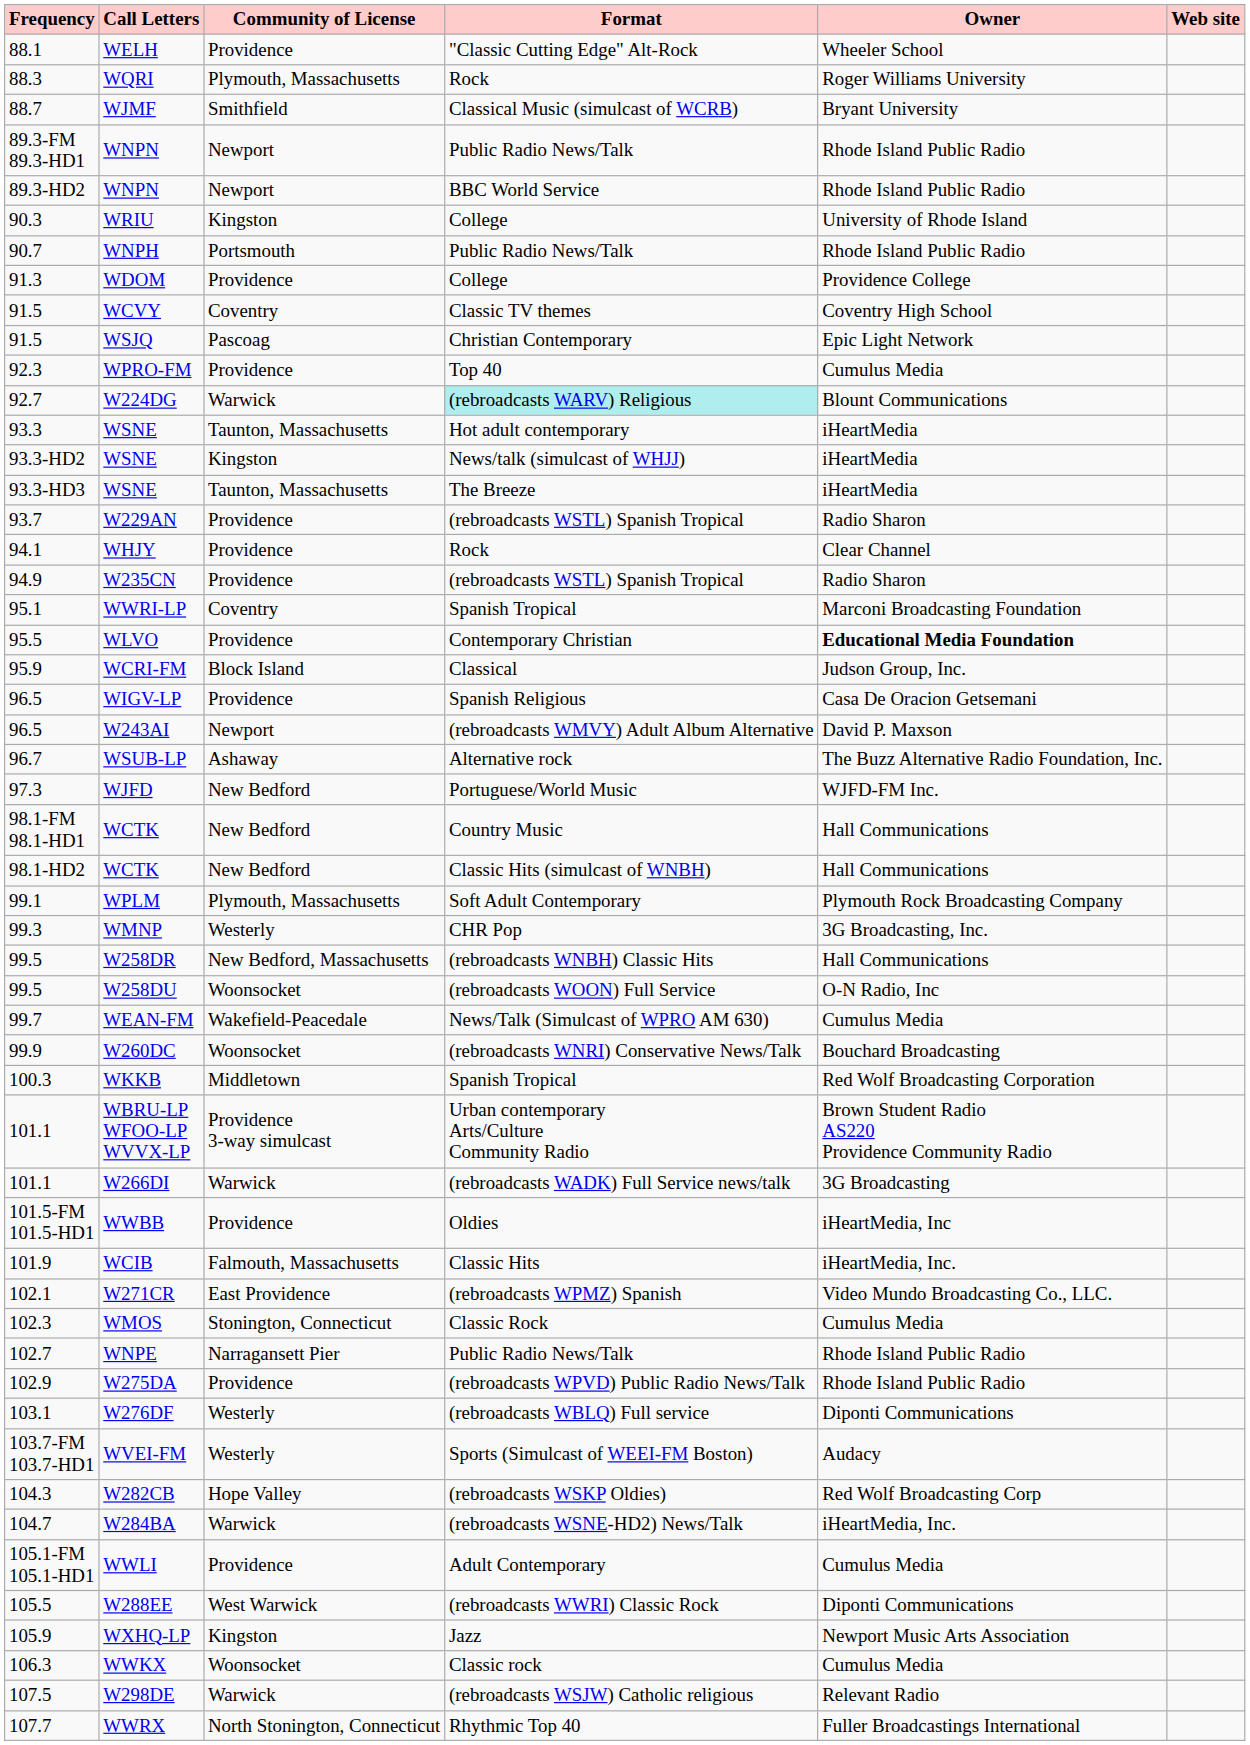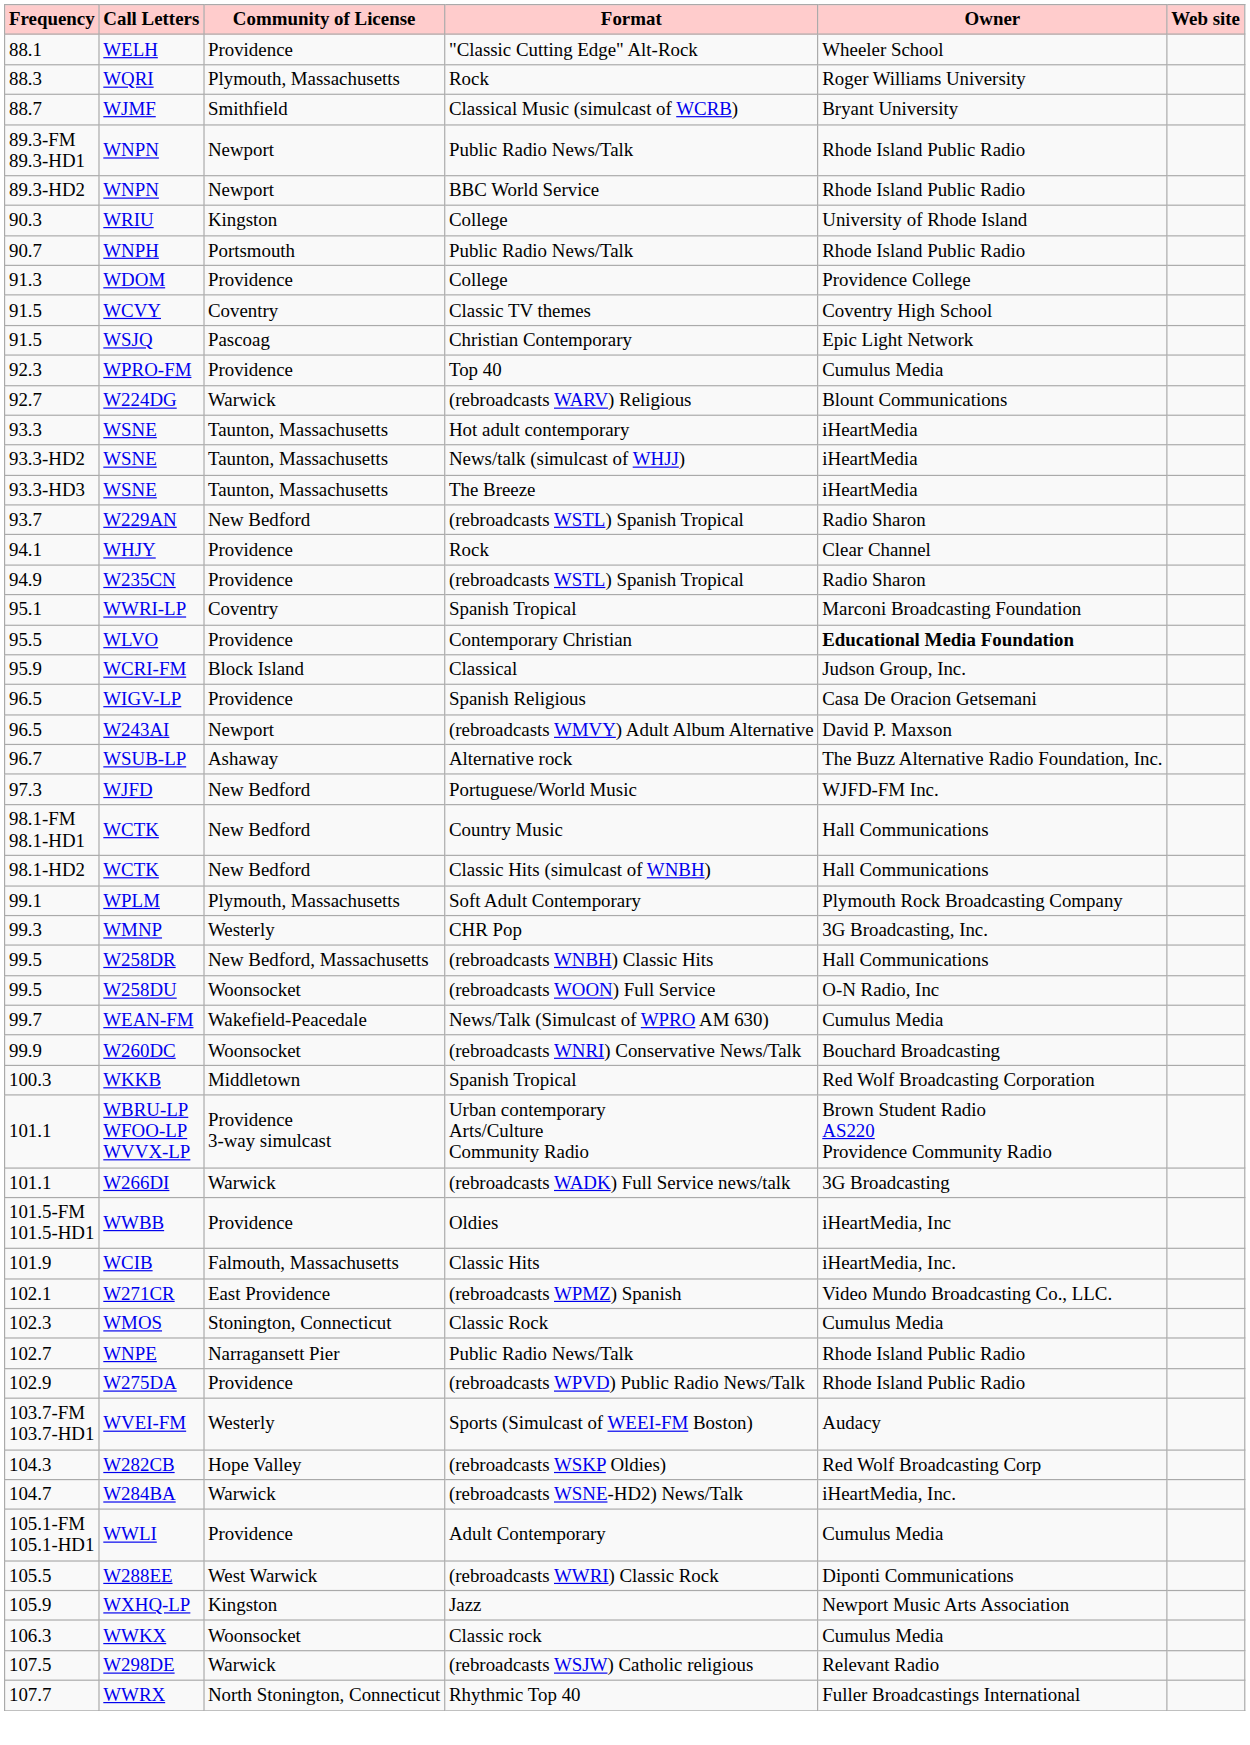 <table class="wikitable">
 <tr>
 <th style="background:#fcc;">Frequency</th>
 <th style="background:#fcc;">Call Letters</th>
 <th style="background:#fcc;">Community of License</th>
 <th style="background:#fcc;">Format</th>
 <th style="background:#fcc;">Owner</th>
 <th style="background:#fcc;">Web site</th>
 </tr>
 <tr>
 <td>88.1</td>
 <td><a href='#'>WELH</a></td>
 <td>Providence</td>
 <td>"Classic Cutting Edge" Alt-Rock</td>
 <td>Wheeler School</td>
 <td></td>
 </tr>
 <tr>
 <td>88.3</td>
 <td><a href='#'>WQRI</a></td>
 <td>Plymouth, Massachusetts</td>
 <td>Rock</td>
 <td>Roger Williams University</td>
 <td></td>
 </tr>
 <tr>
 <td>88.7</td>
 <td><a href='#'>WJMF</a></td>
 <td>Smithfield</td>
 <td>Classical Music (simulcast of <a href='#'>WCRB</a>)</td>
 <td>Bryant University</td>
 <td></td>
 </tr>
 <tr>
 <td>89.3-FM<br>89.3-HD1</td>
 <td><a href='#'>WNPN</a></td>
 <td>Newport</td>
 <td>Public Radio News/Talk</td>
 <td>Rhode Island Public Radio</td>
 <td></td>
 </tr>
 <tr>
 <td>89.3-HD2</td>
 <td><a href='#'>WNPN</a></td>
 <td>Newport</td>
 <td>BBC World Service</td>
 <td>Rhode Island Public Radio</td>
 <td></td>
 </tr>
 <tr>
 <td>90.3</td>
 <td><a href='#'>WRIU</a></td>
 <td>Kingston</td>
 <td>College</td>
 <td>University of Rhode Island</td>
 <td></td>
 </tr>
 <tr>
 <td>90.7</td>
 <td><a href='#'>WNPH</a></td>
 <td>Portsmouth</td>
 <td>Public Radio News/Talk</td>
 <td>Rhode Island Public Radio</td>
 <td></td>
 </tr>
 <tr>
 <td>91.3</td>
 <td><a href='#'>WDOM</a></td>
 <td>Providence</td>
 <td>College</td>
 <td>Providence College</td>
 <td></td>
 </tr>
 <tr>
 <td>91.5</td>
 <td><a href='#'>WCVY</a></td>
 <td>Coventry</td>
 <td>Classic TV themes</td>
 <td>Coventry High School</td>
 <td></td>
 </tr>
 <tr>
 <td>91.5</td>
 <td><a href='#'>WSJQ</a></td>
 <td>Pascoag</td>
 <td>Christian Contemporary</td>
 <td>Epic Light Network</td>
 <td></td>
 </tr>
 <tr>
 <td>92.3</td>
 <td><a href='#'>WPRO-FM</a></td>
 <td>Providence</td>
 <td>Top 40</td>
 <td>Cumulus Media</td>
 <td></td>
 </tr>
 <tr>
 <td>92.7</td>
 <td><a href='#'>W224DG</a></td>
 <td>Warwick</td>
-<td style="background: paleturquoise;">(rebroadcasts <a href='#'>WARV</a>) Religious</td>
+<td>(rebroadcasts <a href='#'>WARV</a>) Religious</td>
 <td>Blount Communications</td>
 <td></td>
 </tr>
 <tr>
 <td>93.3</td>
 <td><a href='#'>WSNE</a></td>
 <td>Taunton, Massachusetts</td>
 <td>Hot adult contemporary</td>
 <td>iHeartMedia</td>
 <td></td>
 </tr>
 <tr>
 <td>93.3-HD2</td>
 <td><a href='#'>WSNE</a></td>
-<td>Kingston</td>
+<td>Taunton, Massachusetts</td>
 <td>News/talk (simulcast of <a href='#'>WHJJ</a>)</td>
 <td>iHeartMedia</td>
 <td></td>
 </tr>
 <tr>
 <td>93.3-HD3</td>
 <td><a href='#'>WSNE</a></td>
 <td>Taunton, Massachusetts</td>
 <td>The Breeze</td>
 <td>iHeartMedia</td>
 <td></td>
 </tr>
 <tr>
 <td>93.7</td>
 <td><a href='#'>W229AN</a></td>
-<td>Providence</td>
+<td>New Bedford</td>
 <td>(rebroadcasts <a href='#'>WSTL</a>) Spanish Tropical</td>
 <td>Radio Sharon</td>
 <td></td>
 </tr>
 <tr>
 <td>94.1</td>
 <td><a href='#'>WHJY</a></td>
 <td>Providence</td>
 <td>Rock</td>
 <td>Clear Channel</td>
 <td></td>
 </tr>
 <tr>
 <td>94.9</td>
 <td><a href='#'>W235CN</a></td>
 <td>Providence</td>
 <td>(rebroadcasts <a href='#'>WSTL</a>) Spanish Tropical</td>
 <td>Radio Sharon</td>
 <td></td>
 </tr>
 <tr>
 <td>95.1</td>
 <td><a href='#'>WWRI-LP</a></td>
 <td>Coventry</td>
 <td>Spanish Tropical</td>
 <td>Marconi Broadcasting Foundation</td>
 <td></td>
 </tr>
 <tr>
 <td>95.5</td>
 <td><a href='#'>WLVO</a></td>
 <td>Providence</td>
 <td>Contemporary Christian</td>
 <td><strong>Educational Media Foundation</strong></td>
 <td></td>
 </tr>
 <tr>
 <td>95.9</td>
 <td><a href='#'>WCRI-FM</a></td>
 <td>Block Island</td>
 <td>Classical</td>
 <td>Judson Group, Inc.</td>
 <td></td>
 </tr>
 <tr>
 <td>96.5</td>
 <td><a href='#'>WIGV-LP</a></td>
 <td>Providence</td>
 <td>Spanish Religious</td>
 <td>Casa De Oracion Getsemani</td>
 <td></td>
 </tr>
 <tr>
 <td>96.5</td>
 <td><a href='#'>W243AI</a></td>
 <td>Newport</td>
 <td>(rebroadcasts <a href='#'>WMVY</a>) Adult Album Alternative</td>
 <td>David P. Maxson</td>
 <td></td>
 </tr>
 <tr>
 <td>96.7</td>
 <td><a href='#'>WSUB-LP</a></td>
 <td>Ashaway</td>
 <td>Alternative rock</td>
 <td>The Buzz Alternative Radio Foundation, Inc.</td>
 <td></td>
 </tr>
 <tr>
 <td>97.3</td>
 <td><a href='#'>WJFD</a></td>
 <td>New Bedford</td>
 <td>Portuguese/World Music</td>
 <td>WJFD-FM Inc.</td>
 <td></td>
 </tr>
 <tr>
 <td>98.1-FM<br>98.1-HD1</td>
 <td><a href='#'>WCTK</a></td>
 <td>New Bedford</td>
 <td>Country Music</td>
 <td>Hall Communications</td>
 <td></td>
 </tr>
 <tr>
 <td>98.1-HD2</td>
 <td><a href='#'>WCTK</a></td>
 <td>New Bedford</td>
 <td>Classic Hits (simulcast of <a href='#'>WNBH</a>)</td>
 <td>Hall Communications</td>
 <td></td>
 </tr>
 <tr>
 <td>99.1</td>
 <td><a href='#'>WPLM</a></td>
 <td>Plymouth, Massachusetts</td>
 <td>Soft Adult Contemporary</td>
 <td>Plymouth Rock Broadcasting Company</td>
 <td></td>
 </tr>
 <tr>
 <td>99.3</td>
 <td><a href='#'>WMNP</a></td>
 <td>Westerly</td>
 <td>CHR Pop</td>
 <td>3G Broadcasting, Inc.</td>
 <td></td>
 </tr>
 <tr>
 <td>99.5</td>
 <td><a href='#'>W258DR</a></td>
 <td>New Bedford, Massachusetts</td>
 <td>(rebroadcasts <a href='#'>WNBH</a>) Classic Hits</td>
 <td>Hall Communications</td>
 <td></td>
 </tr>
 <tr>
 <td>99.5</td>
 <td><a href='#'>W258DU</a></td>
 <td>Woonsocket</td>
 <td>(rebroadcasts <a href='#'>WOON</a>) Full Service</td>
 <td>O-N Radio, Inc</td>
 <td></td>
 </tr>
 <tr>
 <td>99.7</td>
 <td><a href='#'>WEAN-FM</a></td>
 <td>Wakefield-Peacedale</td>
 <td>News/Talk (Simulcast of <a href='#'>WPRO</a> AM 630)</td>
 <td>Cumulus Media</td>
 <td></td>
 </tr>
 <tr>
 <td>99.9</td>
 <td><a href='#'>W260DC</a></td>
 <td>Woonsocket</td>
 <td>(rebroadcasts <a href='#'>WNRI</a>) Conservative News/Talk</td>
 <td>Bouchard Broadcasting</td>
 <td></td>
 </tr>
 <tr>
 <td>100.3</td>
 <td><a href='#'>WKKB</a></td>
 <td>Middletown</td>
 <td>Spanish Tropical</td>
 <td>Red Wolf Broadcasting Corporation</td>
 <td></td>
 </tr>
 <tr>
 <td>101.1</td>
 <td><a href='#'>WBRU-LP</a><br><a href='#'>WFOO-LP</a><br><a href='#'>WVVX-LP</a></td>
 <td>Providence<br>3-way simulcast</td>
 <td>Urban contemporary<br>Arts/Culture<br>Community Radio</td>
 <td>Brown Student Radio<br><a href='#'>AS220</a><br>Providence Community Radio</td>
 <td><br><br></td>
 </tr>
 <tr>
 <td>101.1</td>
 <td><a href='#'>W266DI</a></td>
 <td>Warwick</td>
 <td>(rebroadcasts <a href='#'>WADK</a>) Full Service news/talk</td>
 <td>3G Broadcasting</td>
 <td></td>
 </tr>
 <tr>
 <td>101.5-FM<br>101.5-HD1</td>
 <td><a href='#'>WWBB</a></td>
 <td>Providence</td>
 <td>Oldies</td>
 <td>iHeartMedia, Inc</td>
 <td></td>
 </tr>
 <tr>
 <td>101.9</td>
 <td><a href='#'>WCIB</a></td>
 <td>Falmouth, Massachusetts</td>
 <td>Classic Hits</td>
 <td>iHeartMedia, Inc.</td>
 <td></td>
 </tr>
 <tr>
 <td>102.1</td>
 <td><a href='#'>W271CR</a></td>
 <td>East Providence</td>
 <td>(rebroadcasts <a href='#'>WPMZ</a>) Spanish</td>
 <td>Video Mundo Broadcasting Co., LLC.</td>
 <td></td>
 </tr>
 <tr>
 <td>102.3</td>
 <td><a href='#'>WMOS</a></td>
 <td>Stonington, Connecticut</td>
 <td>Classic Rock</td>
 <td>Cumulus Media</td>
 <td></td>
 </tr>
 <tr>
 <td>102.7</td>
 <td><a href='#'>WNPE</a></td>
 <td>Narragansett Pier</td>
 <td>Public Radio News/Talk</td>
 <td>Rhode Island Public Radio</td>
 <td></td>
 </tr>
 <tr>
 <td>102.9</td>
 <td><a href='#'>W275DA</a></td>
 <td>Providence</td>
 <td>(rebroadcasts <a href='#'>WPVD</a>) Public Radio News/Talk</td>
 <td>Rhode Island Public Radio</td>
 <td></td>
 </tr>
 <tr>
-<td>103.1</td>
-<td><a href='#'>W276DF</a></td>
-<td>Westerly</td>
-<td>(rebroadcasts <a href='#'>WBLQ</a>) Full service</td>
-<td>Diponti Communications</td>
-<td></td>
-</tr>
-<tr>
 <td>103.7-FM<br>103.7-HD1</td>
 <td><a href='#'>WVEI-FM</a></td>
 <td>Westerly</td>
 <td>Sports (Simulcast of <a href='#'>WEEI-FM</a> Boston)</td>
 <td>Audacy</td>
 <td></td>
 </tr>
 <tr>
 <td>104.3</td>
 <td><a href='#'>W282CB</a></td>
 <td>Hope Valley</td>
 <td>(rebroadcasts <a href='#'>WSKP</a> Oldies)</td>
 <td>Red Wolf Broadcasting Corp</td>
 <td></td>
 </tr>
 <tr>
 <td>104.7</td>
 <td><a href='#'>W284BA</a></td>
 <td>Warwick</td>
 <td>(rebroadcasts <a href='#'>WSNE</a>-HD2) News/Talk</td>
 <td>iHeartMedia, Inc.</td>
 <td></td>
 </tr>
 <tr>
 <td>105.1-FM<br>105.1-HD1</td>
 <td><a href='#'>WWLI</a></td>
 <td>Providence</td>
 <td>Adult Contemporary</td>
 <td>Cumulus Media</td>
 <td></td>
 </tr>
 <tr>
 <td>105.5</td>
 <td><a href='#'>W288EE</a></td>
 <td>West Warwick</td>
 <td>(rebroadcasts <a href='#'>WWRI</a>) Classic Rock</td>
 <td>Diponti Communications</td>
 <td></td>
 </tr>
 <tr>
 <td>105.9</td>
 <td><a href='#'>WXHQ-LP</a></td>
 <td>Kingston</td>
 <td>Jazz</td>
 <td>Newport Music Arts Association</td>
 <td></td>
 </tr>
 <tr>
 <td>106.3</td>
 <td><a href='#'>WWKX</a></td>
 <td>Woonsocket</td>
 <td>Classic rock</td>
 <td>Cumulus Media</td>
 <td></td>
 </tr>
 <tr>
 <td>107.5</td>
 <td><a href='#'>W298DE</a></td>
 <td>Warwick</td>
 <td>(rebroadcasts <a href='#'>WSJW</a>) Catholic religious</td>
 <td>Relevant Radio</td>
 <td></td>
 </tr>
 <tr>
 <td>107.7</td>
 <td><a href='#'>WWRX</a></td>
 <td>North Stonington, Connecticut</td>
 <td>Rhythmic Top 40</td>
 <td>Fuller Broadcastings International</td>
 <td></td>
 </tr>
 </table>
